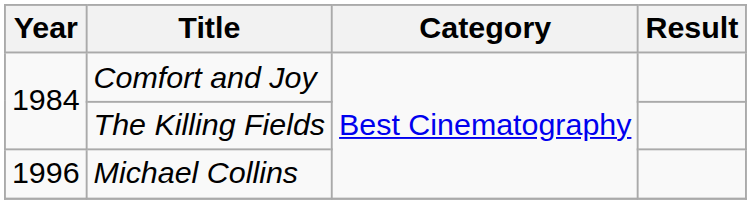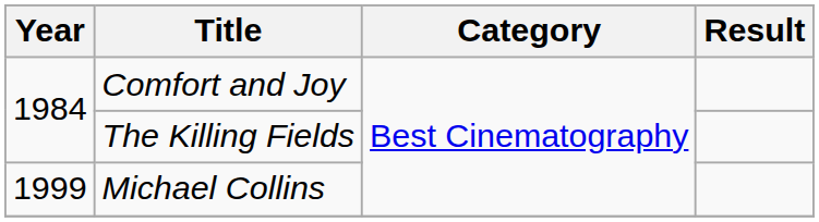 <table class="wikitable">
 <tr>
 <th>Year</th>
 <th>Title</th>
 <th>Category</th>
 <th>Result</th>
 </tr>
 <tr>
 <td rowspan=2>1984</td>
 <td><em>Comfort and Joy</em></td>
 <td rowspan=3><a href='#'>Best Cinematography</a></td>
 <td></td>
 </tr>
 <tr>
 <td><em>The Killing Fields</em></td>
 <td></td>
 </tr>
 <tr>
-<td>1996</td>
+<td>1999</td>
 <td><em>Michael Collins</em></td>
 <td></td>
 </tr>
 <tr>
 </tr>
 </table>
